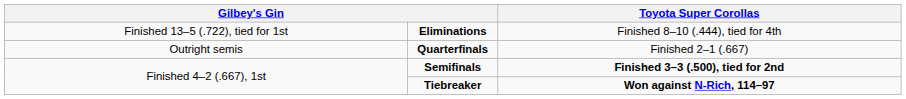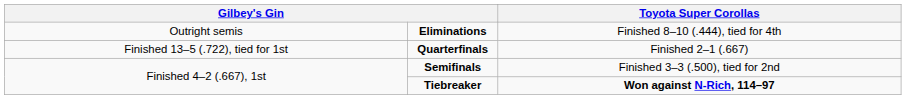 <table class=wikitable width=100%>
 <tr align=center>
 <th colspan=2 width=45%><a href='#'>Gilbey's Gin</a></th>
 <th colspan=2 width=45%><a href='#'>Toyota Super Corollas</a></th>
 </tr>
 <tr align=center>
-<td>Finished 13–5 (.722), tied for 1st</td>
+<td>Outright semis</td>
 <td colspan=2><strong>Eliminations</strong></td>
 <td>Finished 8–10 (.444), tied for 4th</td>
 </tr>
 <tr align=center>
-<td>Outright semis</td>
+<td>Finished 13–5 (.722), tied for 1st</td>
 <td colspan=2><strong>Quarterfinals</strong></td>
 <td>Finished 2–1 (.667)</td>
 </tr>
 <tr align=center>
 <td rowspan=2 width=45%>Finished 4–2 (.667), 1st</td>
 <td colspan=2><strong>Semifinals</strong></td>
-<td><strong>Finished 3–3 (.500), tied for 2nd</strong></td>
+<td>Finished 3–3 (.500), tied for 2nd</td>
 </tr>
 <tr align=center>
 <td colspan=2><strong>Tiebreaker</strong></td>
 <td><strong>Won against <a href='#'>N-Rich</a>, 114–97</strong></td>
 </tr>
 </table>
